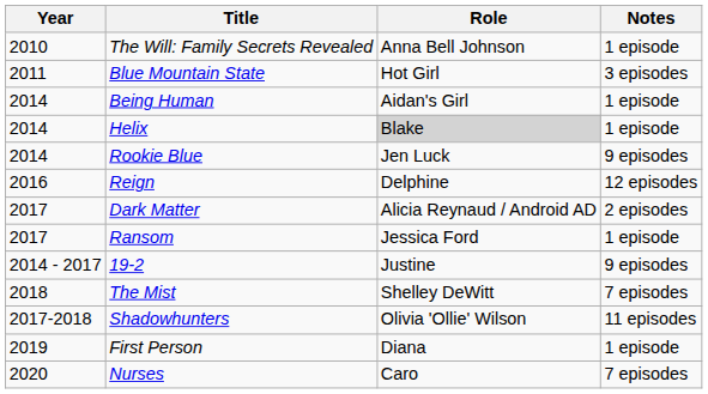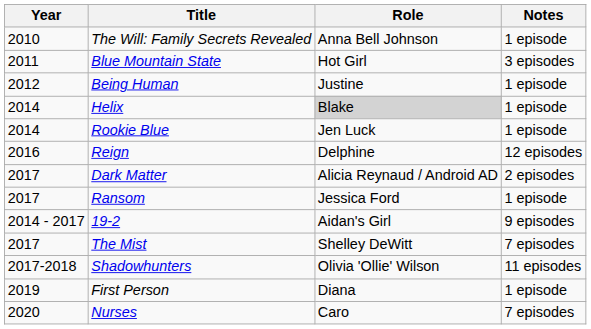 <table class="wikitable sortable">
 <tr>
 <th scope="col">Year</th>
 <th scope="col">Title</th>
 <th scope="col">Role</th>
 <th scope="col" class="unsortable">Notes</th>
 </tr>
 <tr>
 <td>2010</td>
 <td><em>The Will: Family Secrets Revealed</em></td>
 <td>Anna Bell Johnson</td>
 <td>1 episode</td>
 </tr>
 <tr>
 <td>2011</td>
 <td><em><a href='#'>Blue Mountain State</a></em></td>
 <td>Hot Girl</td>
 <td>3 episodes</td>
 </tr>
 <tr>
-<td>2014</td>
+<td>2012</td>
 <td><em><a href='#'>Being Human</a></em></td>
-<td>Aidan's Girl</td>
+<td>Justine</td>
 <td>1 episode</td>
 </tr>
 <tr>
 <td>2014</td>
 <td><em><a href='#'>Helix</a></em></td>
 <td style="background: lightgrey;">Blake</td>
 <td>1 episode </td>
 </tr>
 <tr>
 <td>2014</td>
 <td><em><a href='#'>Rookie Blue</a></em></td>
 <td>Jen Luck</td>
-<td>9 episodes</td>
+<td>1 episode</td>
 </tr>
 <tr>
 <td>2016</td>
 <td><em><a href='#'>Reign</a></em></td>
 <td>Delphine </td>
 <td>12 episodes</td>
 </tr>
 <tr>
 <td>2017</td>
 <td><em><a href='#'>Dark Matter</a></em></td>
 <td>Alicia Reynaud / Android AD</td>
 <td>2 episodes</td>
 </tr>
 <tr>
 <td>2017</td>
 <td><em><a href='#'>Ransom</a></em></td>
 <td>Jessica Ford</td>
 <td>1 episode</td>
 </tr>
 <tr>
 <td>2014 - 2017</td>
 <td><em><a href='#'>19-2</a></em></td>
-<td>Justine</td>
+<td>Aidan's Girl</td>
 <td>9 episodes</td>
 </tr>
 <tr>
-<td>2018</td>
+<td>2017</td>
 <td><em><a href='#'>The Mist</a></em></td>
 <td>Shelley DeWitt</td>
 <td>7 episodes </td>
 </tr>
 <tr>
 <td>2017-2018</td>
 <td><em><a href='#'>Shadowhunters</a></em></td>
 <td>Olivia 'Ollie' Wilson </td>
 <td>11 episodes </td>
 </tr>
 <tr>
 <td>2019</td>
 <td><em>First Person</em></td>
 <td>Diana</td>
 <td>1 episode</td>
 </tr>
 <tr>
 <td>2020</td>
 <td><em><a href='#'>Nurses</a></em></td>
 <td>Caro </td>
 <td>7 episodes</td>
 </tr>
 </table>
